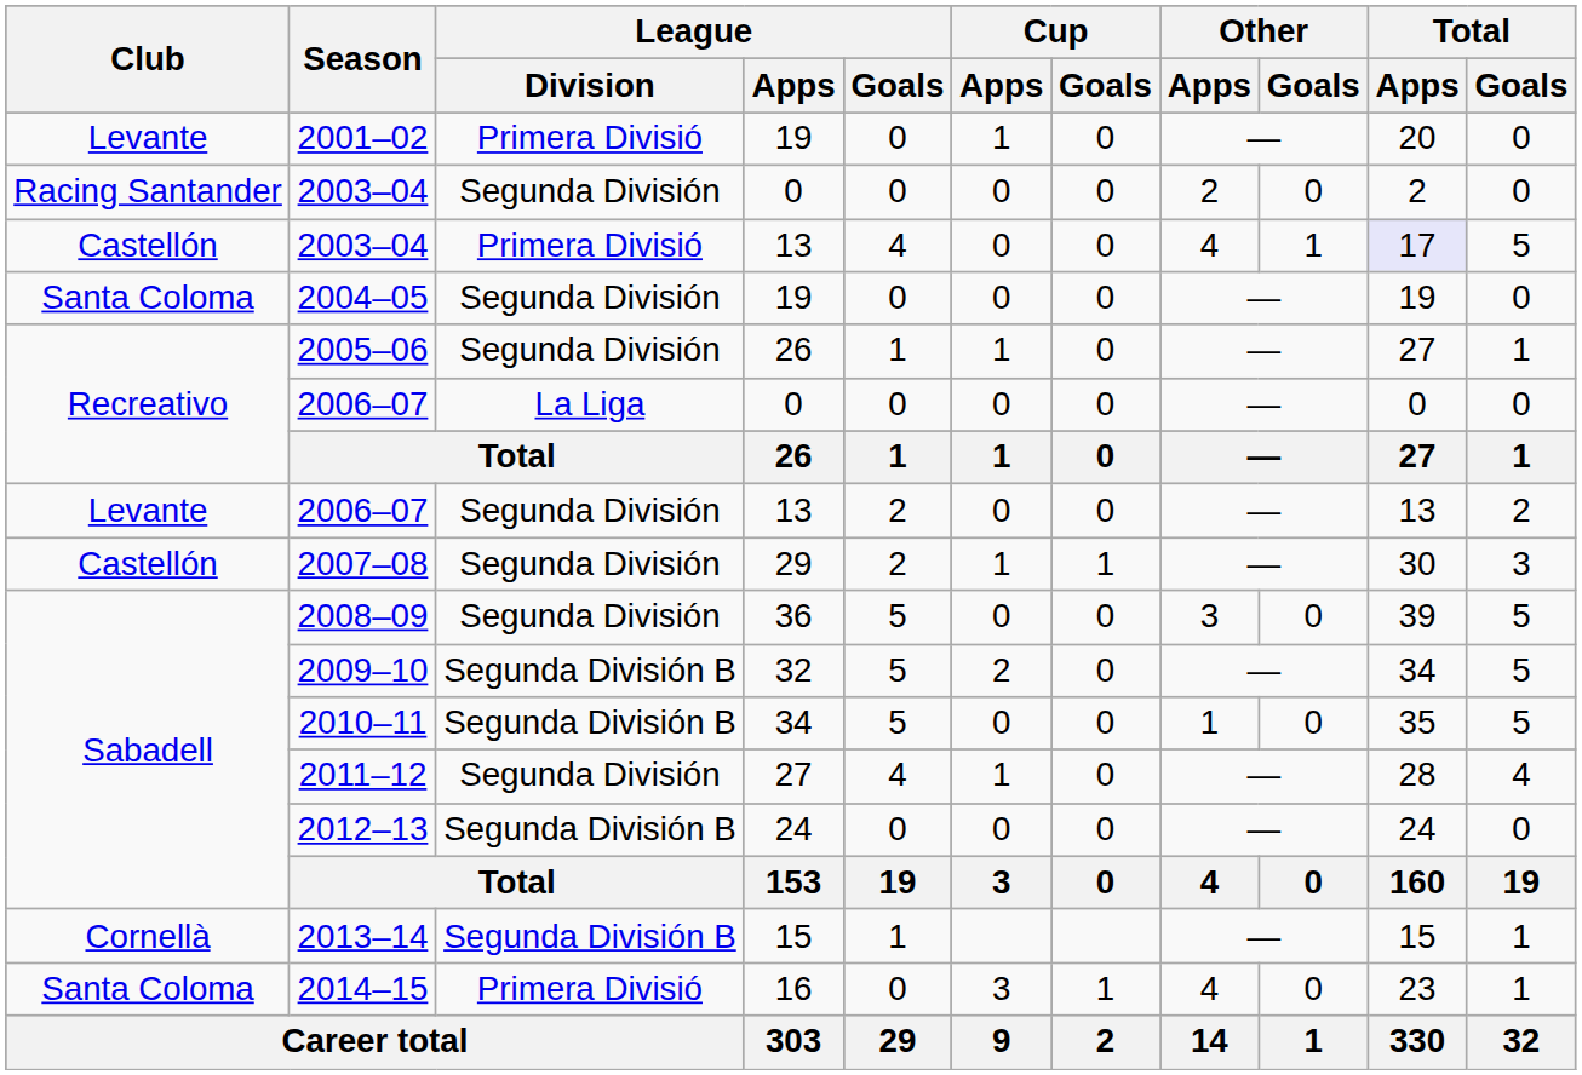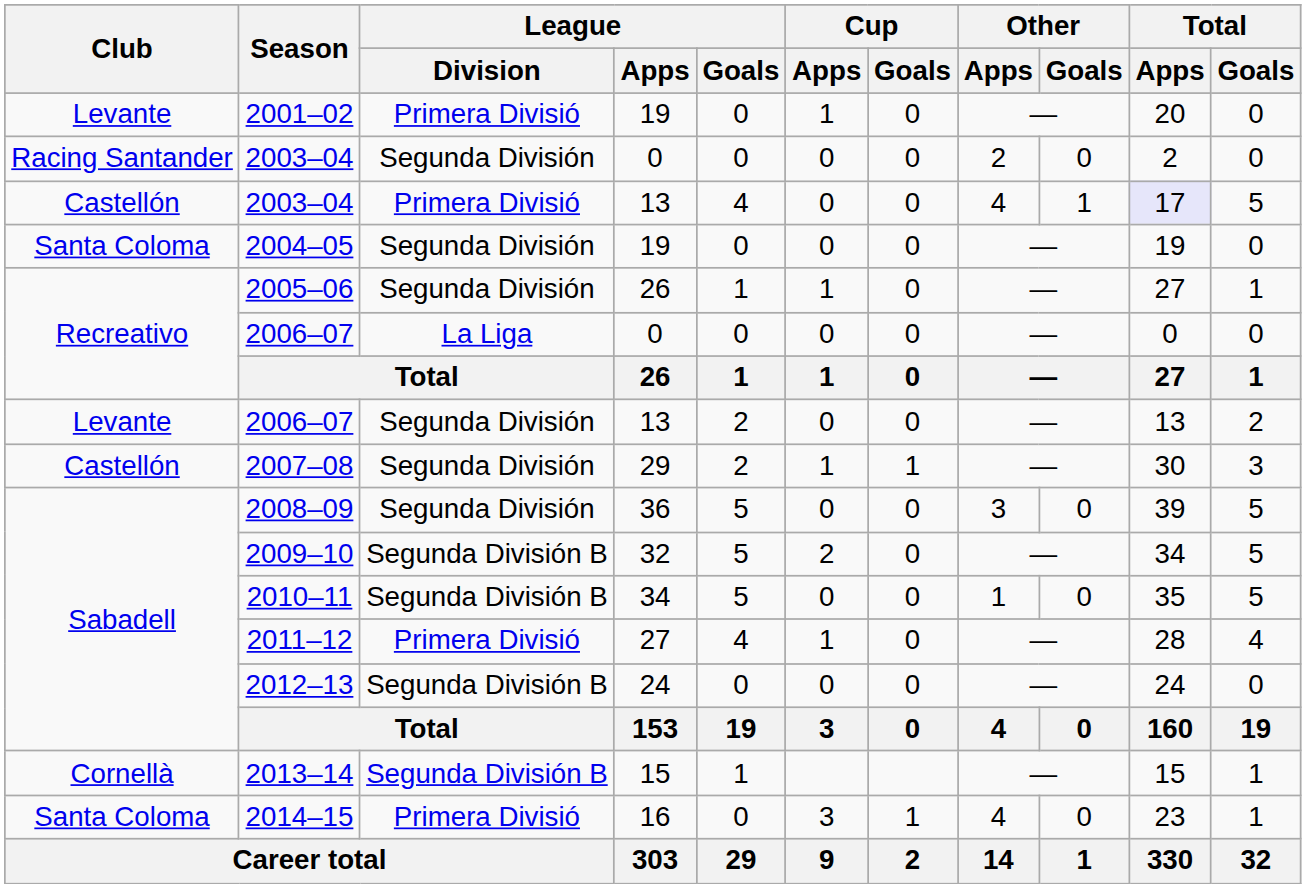 <table class="wikitable" style="text-align:center">
 <tr>
 <th rowspan="2">Club</th>
 <th rowspan="2">Season</th>
 <th colspan="3">League</th>
 <th colspan="2">Cup</th>
 <th colspan="2">Other</th>
 <th colspan="2">Total</th>
 </tr>
 <tr>
 <th>Division</th>
 <th>Apps</th>
 <th>Goals</th>
 <th>Apps</th>
 <th>Goals</th>
 <th>Apps</th>
 <th>Goals</th>
 <th>Apps</th>
 <th>Goals</th>
 </tr>
 <tr>
 <td><a href='#'>Levante</a></td>
 <td><a href='#'>2001–02</a></td>
 <td><a href='#'>Primera Divisió</a></td>
 <td>19</td>
 <td>0</td>
 <td>1</td>
 <td>0</td>
 <td colspan="2">—</td>
 <td>20</td>
 <td>0</td>
 </tr>
 <tr>
 <td><a href='#'>Racing Santander</a></td>
 <td><a href='#'>2003–04</a></td>
 <td>Segunda División</td>
 <td>0</td>
 <td>0</td>
 <td>0</td>
 <td>0</td>
 <td>2</td>
 <td>0</td>
 <td>2</td>
 <td>0</td>
 </tr>
 <tr>
 <td><a href='#'>Castellón</a></td>
 <td><a href='#'>2003–04</a></td>
 <td><a href='#'>Primera Divisió</a></td>
 <td>13</td>
 <td>4</td>
 <td>0</td>
 <td>0</td>
 <td>4</td>
 <td>1</td>
 <td style="background: lavender;">17</td>
 <td>5</td>
 </tr>
 <tr>
 <td><a href='#'>Santa Coloma</a></td>
 <td><a href='#'>2004–05</a></td>
 <td>Segunda División</td>
 <td>19</td>
 <td>0</td>
 <td>0</td>
 <td>0</td>
 <td colspan="2">—</td>
 <td>19</td>
 <td>0</td>
 </tr>
 <tr>
 <td rowspan="3"><a href='#'>Recreativo</a></td>
 <td><a href='#'>2005–06</a></td>
 <td>Segunda División</td>
 <td>26</td>
 <td>1</td>
 <td>1</td>
 <td>0</td>
 <td colspan="2">—</td>
 <td>27</td>
 <td>1</td>
 </tr>
 <tr>
 <td><a href='#'>2006–07</a></td>
 <td><a href='#'>La Liga</a></td>
 <td>0</td>
 <td>0</td>
 <td>0</td>
 <td>0</td>
 <td colspan="2">—</td>
 <td>0</td>
 <td>0</td>
 </tr>
 <tr>
 <th colspan="2">Total</th>
 <th>26</th>
 <th>1</th>
 <th>1</th>
 <th>0</th>
 <th colspan="2">—</th>
 <th>27</th>
 <th>1</th>
 </tr>
 <tr>
 <td><a href='#'>Levante</a></td>
 <td><a href='#'>2006–07</a></td>
 <td>Segunda División</td>
 <td>13</td>
 <td>2</td>
 <td>0</td>
 <td>0</td>
 <td colspan="2">—</td>
 <td>13</td>
 <td>2</td>
 </tr>
 <tr>
 <td><a href='#'>Castellón</a></td>
 <td><a href='#'>2007–08</a></td>
 <td>Segunda División</td>
 <td>29</td>
 <td>2</td>
 <td>1</td>
 <td>1</td>
 <td colspan="2">—</td>
 <td>30</td>
 <td>3</td>
 </tr>
 <tr>
 <td rowspan="6"><a href='#'>Sabadell</a></td>
 <td><a href='#'>2008–09</a></td>
 <td>Segunda División</td>
 <td>36</td>
 <td>5</td>
 <td>0</td>
 <td>0</td>
 <td>3</td>
 <td>0</td>
 <td>39</td>
 <td>5</td>
 </tr>
 <tr>
 <td><a href='#'>2009–10</a></td>
 <td>Segunda División B</td>
 <td>32</td>
 <td>5</td>
 <td>2</td>
 <td>0</td>
 <td colspan="2">—</td>
 <td>34</td>
 <td>5</td>
 </tr>
 <tr>
 <td><a href='#'>2010–11</a></td>
 <td>Segunda División B</td>
 <td>34</td>
 <td>5</td>
 <td>0</td>
 <td>0</td>
 <td>1</td>
 <td>0</td>
 <td>35</td>
 <td>5</td>
 </tr>
 <tr>
 <td><a href='#'>2011–12</a></td>
-<td>Segunda División</td>
+<td><a href='#'>Primera Divisió</a></td>
 <td>27</td>
 <td>4</td>
 <td>1</td>
 <td>0</td>
 <td colspan="2">—</td>
 <td>28</td>
 <td>4</td>
 </tr>
 <tr>
 <td><a href='#'>2012–13</a></td>
 <td>Segunda División B</td>
 <td>24</td>
 <td>0</td>
 <td>0</td>
 <td>0</td>
 <td colspan="2">—</td>
 <td>24</td>
 <td>0</td>
 </tr>
 <tr>
 <th colspan="2">Total</th>
 <th>153</th>
 <th>19</th>
 <th>3</th>
 <th>0</th>
 <th>4</th>
 <th>0</th>
 <th>160</th>
 <th>19</th>
 </tr>
 <tr>
 <td><a href='#'>Cornellà</a></td>
 <td><a href='#'>2013–14</a></td>
 <td><a href='#'>Segunda División B</a></td>
 <td>15</td>
 <td>1</td>
 <td></td>
 <td></td>
 <td colspan="2">—</td>
 <td>15</td>
 <td>1</td>
 </tr>
 <tr>
 <td><a href='#'>Santa Coloma</a></td>
 <td><a href='#'>2014–15</a></td>
 <td><a href='#'>Primera Divisió</a></td>
 <td>16</td>
 <td>0</td>
 <td>3</td>
 <td>1</td>
 <td>4</td>
 <td>0</td>
 <td>23</td>
 <td>1</td>
 </tr>
 <tr>
 <th colspan="3">Career total</th>
 <th>303</th>
 <th>29</th>
 <th>9</th>
 <th>2</th>
 <th>14</th>
 <th>1</th>
 <th>330</th>
 <th>32</th>
 </tr>
 </table>
